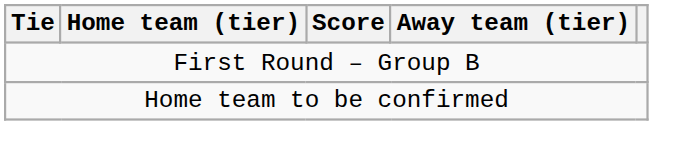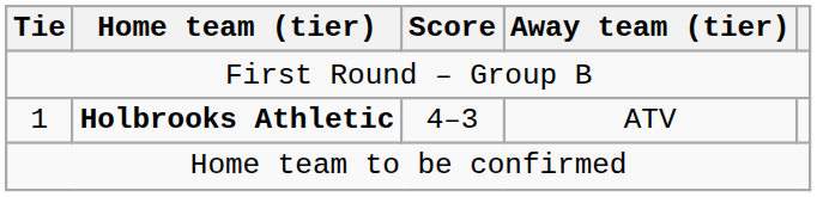 <table class="wikitable" style="text-align:center; font-size:85%">
 <tr>
 <th>Tie</th>
 <th>Home team (tier)</th>
 <th>Score</th>
 <th>Away team (tier)</th>
 <th></th>
 </tr>
 <tr>
 <td colspan="5" align="center">First Round – Group B</td>
 </tr>
 <tr>
+<td align="center">1</td>
+<td><strong>Holbrooks Athletic</strong></td>
+<td align="center">4–3</td>
+<td>ATV</td>
+<td></td>
+</tr>
+<tr>
 <td colspan="5" align="center">Home team to be confirmed</td>
 </tr>
 </table>
